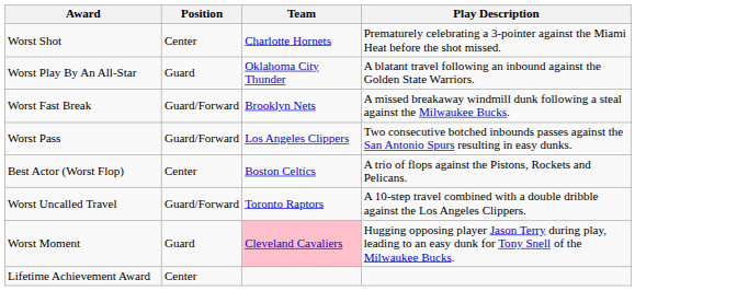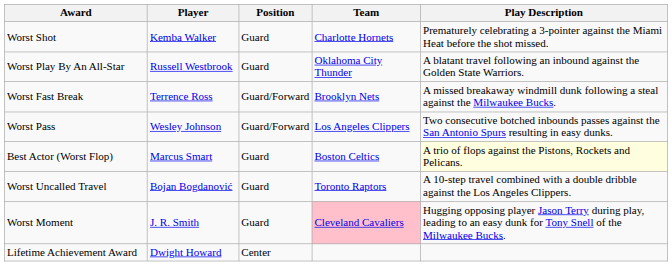 <table class="wikitable sortable" style="text-align:left">
 <tr>
 <th style="width:200px;">Award</th>
+<th style="width:125px;">Player</th>
 <th style="width:20px;">Position</th>
 <th style="width:150px;">Team</th>
 <th style="width:350px;">Play Description</th>
 </tr>
 <tr>
 <td>Worst Shot</td>
-<td>Center</td>
+<td><a href='#'>Kemba Walker</a></td>
+<td>Guard</td>
 <td><a href='#'>Charlotte Hornets</a></td>
 <td>Prematurely celebrating a 3-pointer against the Miami Heat before the shot missed.</td>
 </tr>
 <tr>
 <td>Worst Play By An All-Star</td>
+<td><a href='#'>Russell Westbrook</a></td>
 <td>Guard</td>
 <td><a href='#'>Oklahoma City Thunder</a></td>
 <td>A blatant travel following an inbound against the Golden State Warriors.</td>
 </tr>
 <tr>
 <td>Worst Fast Break</td>
+<td><a href='#'>Terrence Ross</a></td>
 <td>Guard/Forward</td>
 <td><a href='#'>Brooklyn Nets</a></td>
 <td>A missed breakaway windmill dunk following a steal against the <a href='#'>Milwaukee Bucks</a>.</td>
 </tr>
 <tr>
 <td>Worst Pass</td>
+<td><a href='#'>Wesley Johnson</a></td>
 <td>Guard/Forward</td>
 <td><a href='#'>Los Angeles Clippers</a></td>
 <td>Two consecutive botched inbounds passes against the <a href='#'>San Antonio Spurs</a> resulting in easy dunks.</td>
 </tr>
 <tr>
 <td>Best Actor (Worst Flop)</td>
-<td>Center</td>
+<td><a href='#'>Marcus Smart</a></td>
+<td>Guard</td>
 <td><a href='#'>Boston Celtics</a></td>
-<td>A trio of flops against the Pistons, Rockets and Pelicans.</td>
+<td style="background: lightyellow;">A trio of flops against the Pistons, Rockets and Pelicans.</td>
 </tr>
 <tr>
 <td>Worst Uncalled Travel</td>
-<td>Guard/Forward</td>
+<td><a href='#'>Bojan Bogdanović</a></td>
+<td>Guard</td>
 <td><a href='#'>Toronto Raptors</a></td>
 <td>A 10-step travel combined with a double dribble against the Los Angeles Clippers.</td>
 </tr>
 <tr>
 <td>Worst Moment</td>
+<td><a href='#'>J. R. Smith</a></td>
 <td>Guard</td>
 <td style="background: pink;"><a href='#'>Cleveland Cavaliers</a></td>
 <td>Hugging opposing player <a href='#'>Jason Terry</a> during play, leading to an easy dunk for <a href='#'>Tony Snell</a> of the <a href='#'>Milwaukee Bucks</a>.</td>
 </tr>
 <tr>
 <td>Lifetime Achievement Award</td>
+<td><a href='#'>Dwight Howard</a></td>
 <td>Center</td>
 <td></td>
 <td></td>
 </tr>
 </table>
